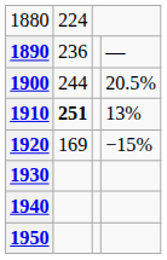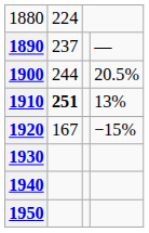 <table class="wikitable">
 <tr>
 <td>1880</td>
 <td>224</td>
 </tr>
 <tr>
 <th><a href='#'>1890</a></th>
-<td>236</td>
+<td>237</td>
 <td></td>
 <td>—</td>
 </tr>
 <tr>
 <th><a href='#'>1900</a></th>
 <td>244</td>
 <td></td>
 <td>20.5%</td>
 </tr>
 <tr>
 <th><a href='#'>1910</a></th>
 <td><strong>251</strong></td>
 <td></td>
 <td>13%</td>
 </tr>
 <tr>
 <th><a href='#'>1920</a></th>
-<td>169</td>
+<td>167</td>
 <td></td>
 <td>−15%</td>
 </tr>
 <tr>
 <th><a href='#'>1930</a></th>
 <td></td>
 <td></td>
 <td></td>
 </tr>
 <tr>
 <th><a href='#'>1940</a></th>
 <td></td>
 <td></td>
 <td></td>
 </tr>
 <tr>
 <th><a href='#'>1950</a></th>
 <td></td>
 <td></td>
 </tr>
 </table>
